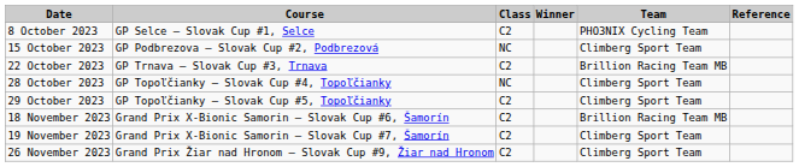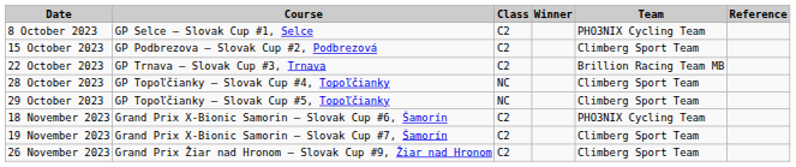 <table class="wikitable sortable alternance ">
 <tr>
 <th scope="col" style="background-color:#CCCCCC;">Date</th>
 <th scope="col" style="background-color:#CCCCCC;">Course</th>
 <th scope="col" style="background-color:#CCCCCC;">Class</th>
 <th scope="col" style="background-color:#CCCCCC;">Winner</th>
 <th scope="col" style="background-color:#CCCCCC;">Team</th>
 <th scope="col" style="background-color:#CCCCCC;">Reference</th>
 </tr>
 <tr>
 <td>8 October 2023</td>
 <td> GP Selce – Slovak Cup #1, <a href='#'>Selce</a></td>
 <td>C2</td>
 <td></td>
 <td>PHO3NIX Cycling Team</td>
 <td></td>
 </tr>
 <tr>
 <td>15 October 2023</td>
 <td> GP Podbrezova – Slovak Cup #2, <a href='#'>Podbrezová</a></td>
-<td>NC</td>
+<td>C2</td>
 <td></td>
 <td>Climberg Sport Team</td>
 <td></td>
 </tr>
 <tr>
 <td>22 October 2023</td>
 <td> GP Trnava – Slovak Cup #3, <a href='#'>Trnava</a></td>
 <td>C2</td>
 <td></td>
 <td>Brillion Racing Team MB</td>
 <td></td>
 </tr>
 <tr>
 <td>28 October 2023</td>
 <td> GP Topoľčianky – Slovak Cup #4, <a href='#'>Topoľčianky</a></td>
 <td>NC</td>
 <td></td>
 <td>Climberg Sport Team</td>
 <td></td>
 </tr>
 <tr>
 <td>29 October 2023</td>
 <td> GP Topoľčianky – Slovak Cup #5, <a href='#'>Topoľčianky</a></td>
-<td>C2</td>
+<td>NC</td>
 <td></td>
 <td>Climberg Sport Team</td>
 <td></td>
 </tr>
 <tr>
 <td>18 November 2023</td>
 <td> Grand Prix X-Bionic Samorin – Slovak Cup #6, <a href='#'>Šamorín</a></td>
 <td>C2</td>
 <td></td>
-<td>Brillion Racing Team MB</td>
+<td>PHO3NIX Cycling Team</td>
 <td></td>
 </tr>
 <tr>
 <td>19 November 2023</td>
 <td> Grand Prix X-Bionic Samorin – Slovak Cup #7, <a href='#'>Šamorín</a></td>
 <td>C2</td>
 <td></td>
 <td>Climberg Sport Team</td>
 <td></td>
 </tr>
 <tr>
 <td>26 November 2023</td>
 <td> Grand Prix Žiar nad Hronom – Slovak Cup #9, <a href='#'>Žiar nad Hronom</a></td>
 <td>C2</td>
 <td></td>
 <td>Climberg Sport Team</td>
 <td></td>
 </tr>
 </table>
